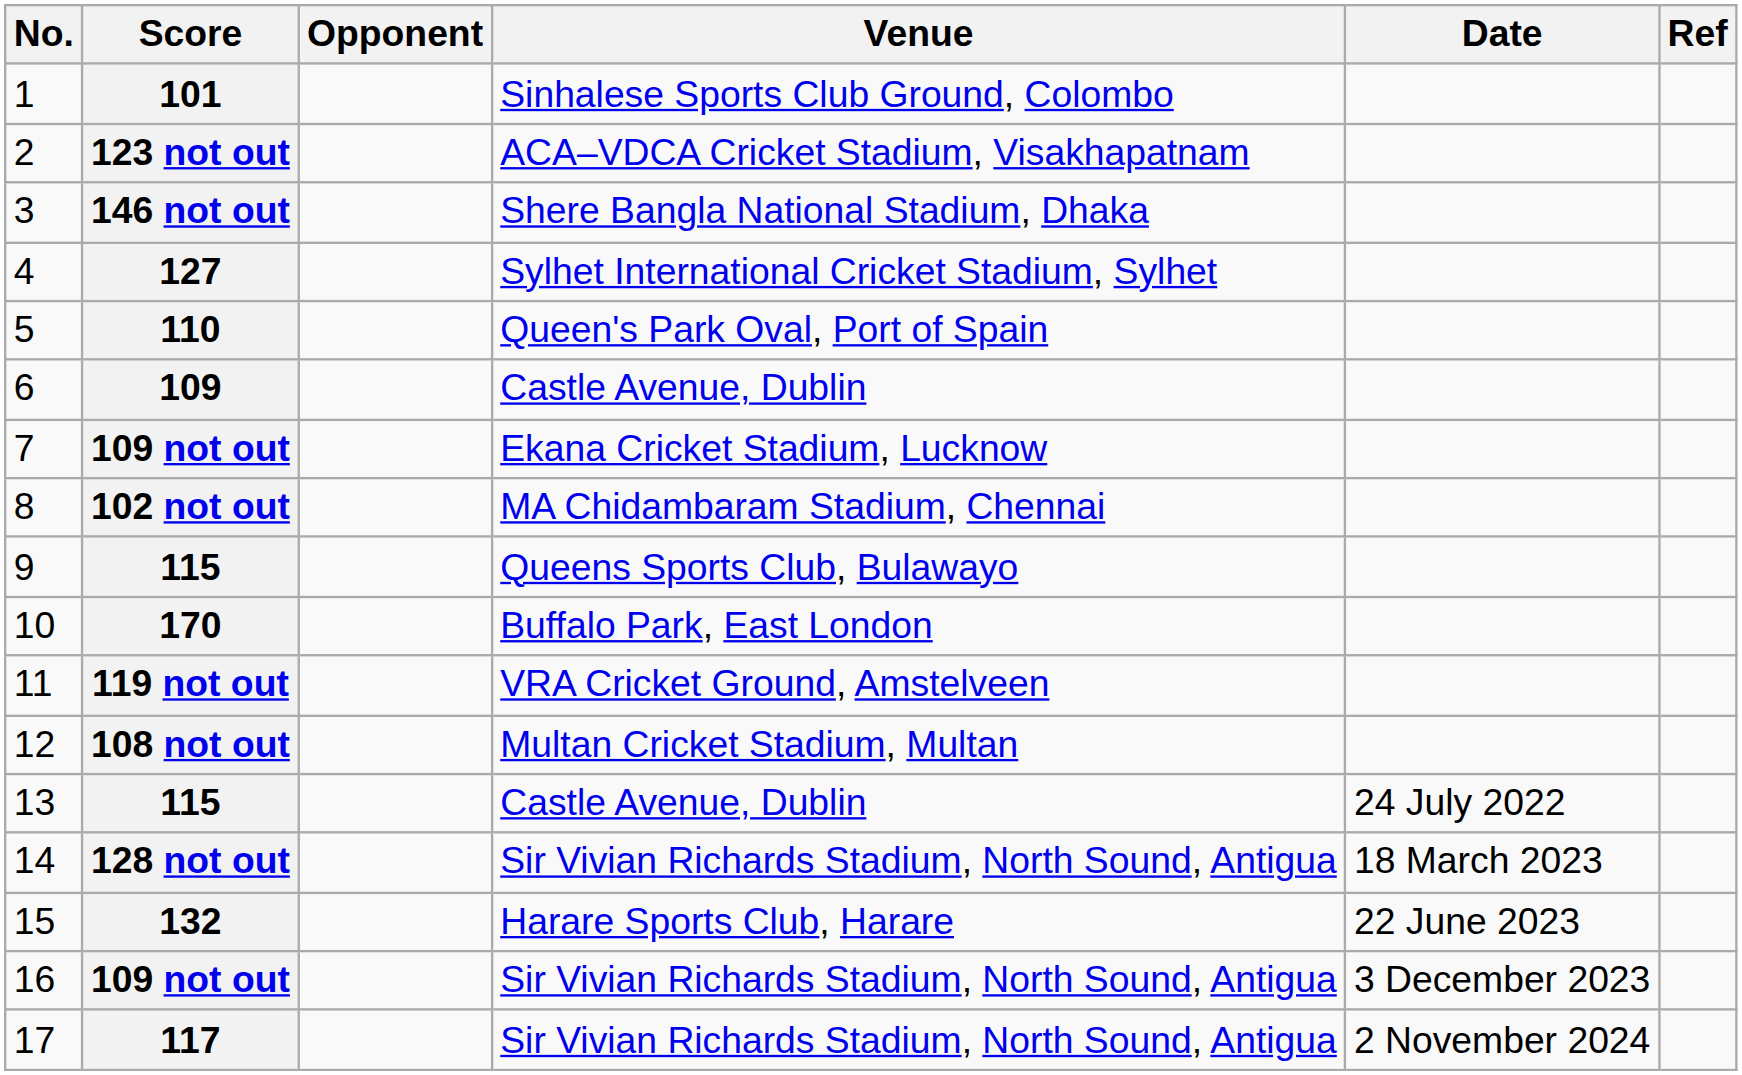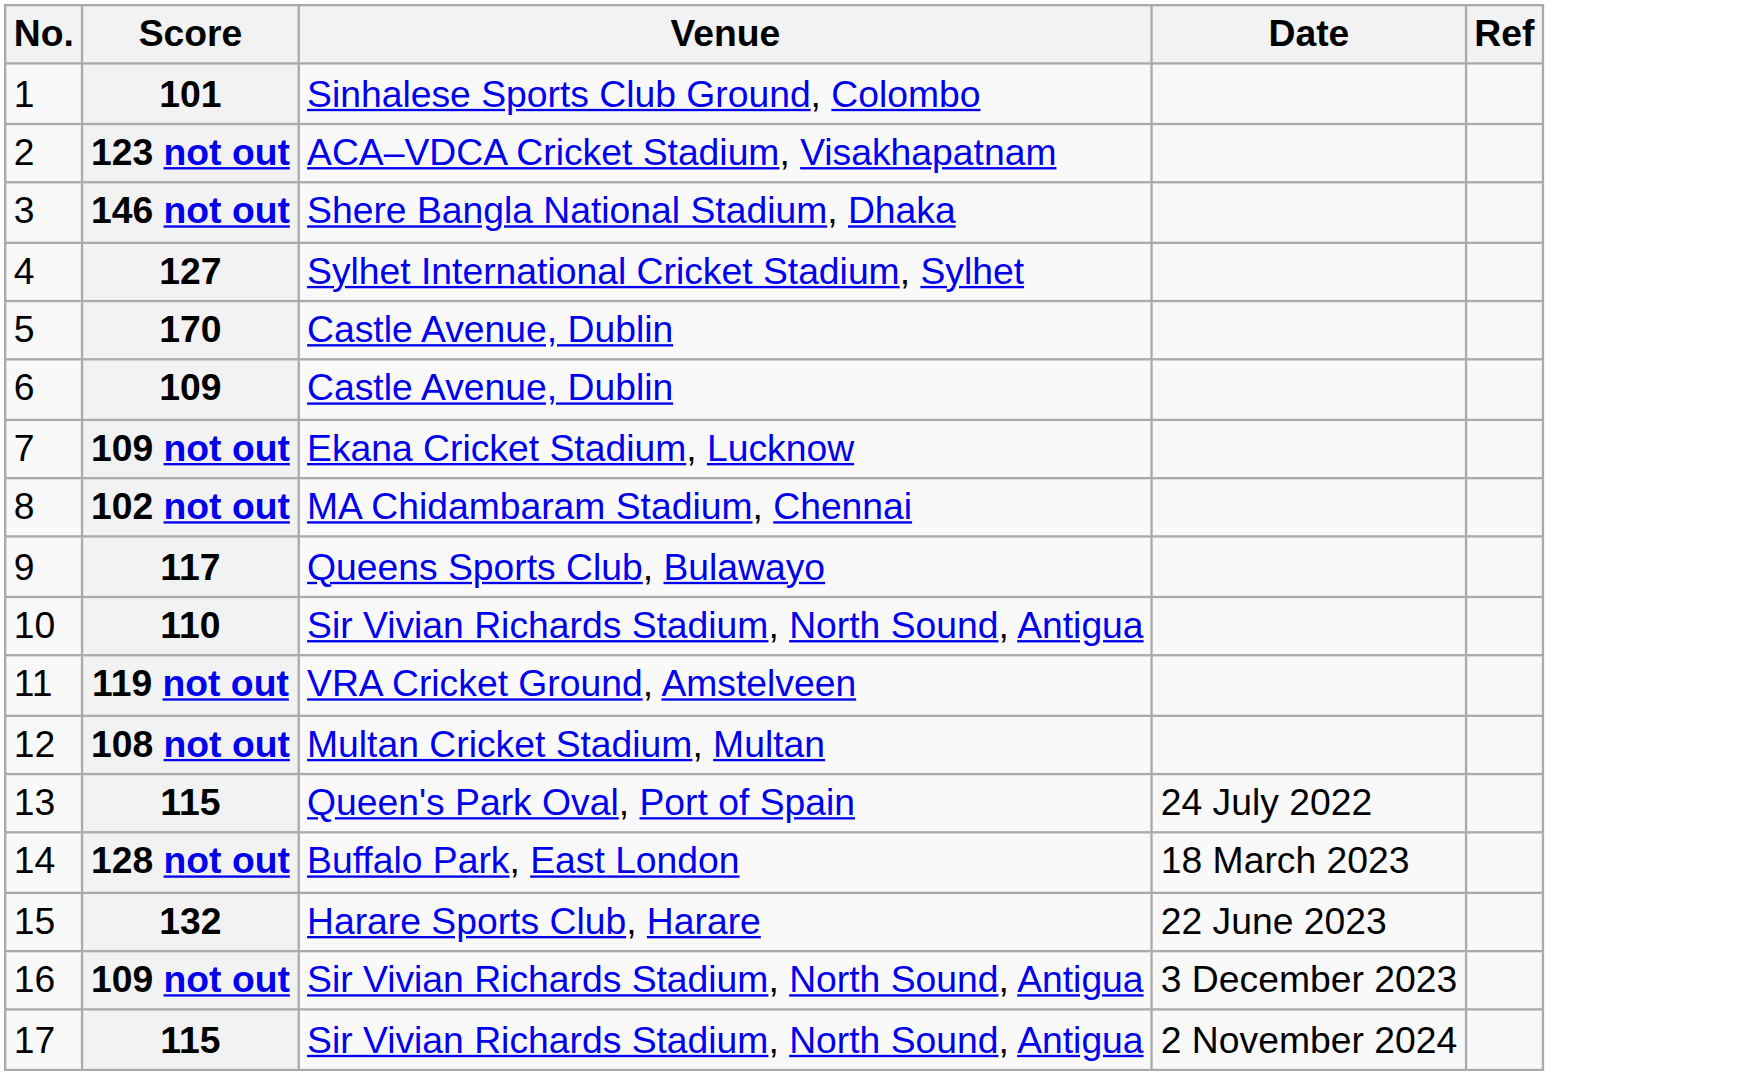 <table class="wikitable plainrowheaders sortable">
 <tr>
 <th>No.</th>
 <th>Score</th>
-<th>Opponent</th>
 <th>Venue</th>
 <th>Date</th>
 <th>Ref</th>
 </tr>
 <tr>
 <td>1</td>
 <th scope="row">101</th>
-<td></td>
 <td><a href='#'>Sinhalese Sports Club Ground</a>, <a href='#'>Colombo</a></td>
 <td></td>
 <td></td>
 </tr>
 <tr>
 <td>2</td>
 <th scope="row">123 <a href='#'>not out</a></th>
-<td></td>
 <td><a href='#'>ACA–VDCA Cricket Stadium</a>, <a href='#'>Visakhapatnam</a></td>
 <td></td>
 <td></td>
 </tr>
 <tr>
 <td>3</td>
 <th scope="row">146 <a href='#'>not out</a></th>
-<td></td>
 <td><a href='#'>Shere Bangla National Stadium</a>, <a href='#'>Dhaka</a></td>
 <td></td>
 <td></td>
 </tr>
 <tr>
 <td>4</td>
 <th scope="row">127</th>
-<td></td>
 <td><a href='#'>Sylhet International Cricket Stadium</a>, <a href='#'>Sylhet</a></td>
 <td></td>
 <td></td>
 </tr>
 <tr>
 <td>5</td>
-<th scope="row">110</th>
-<td></td>
-<td><a href='#'>Queen's Park Oval</a>, <a href='#'>Port of Spain</a></td>
+<th scope="row">170</th>
+<td><a href='#'>Castle Avenue, Dublin</a></td>
 <td></td>
 <td></td>
 </tr>
 <tr>
 <td>6</td>
 <th scope="row">109</th>
-<td></td>
 <td><a href='#'>Castle Avenue, Dublin</a></td>
 <td></td>
 <td></td>
 </tr>
 <tr>
 <td>7</td>
 <th scope="row">109 <a href='#'>not out</a></th>
-<td></td>
 <td><a href='#'>Ekana Cricket Stadium</a>, <a href='#'>Lucknow</a></td>
 <td></td>
 <td></td>
 </tr>
 <tr>
 <td>8</td>
 <th scope="row">102 <a href='#'>not out</a></th>
-<td></td>
 <td><a href='#'>MA Chidambaram Stadium</a>, <a href='#'>Chennai</a></td>
 <td></td>
 <td></td>
 </tr>
 <tr>
 <td>9</td>
-<th scope="row">115</th>
-<td></td>
+<th scope="row">117</th>
 <td><a href='#'>Queens Sports Club</a>, <a href='#'>Bulawayo</a></td>
 <td></td>
 <td></td>
 </tr>
 <tr>
 <td>10</td>
-<th scope="row">170</th>
-<td></td>
-<td><a href='#'>Buffalo Park</a>, <a href='#'>East London</a></td>
+<th scope="row">110</th>
+<td><a href='#'>Sir Vivian Richards Stadium</a>, <a href='#'>North Sound</a>, <a href='#'>Antigua</a></td>
 <td></td>
 <td></td>
 </tr>
 <tr>
 <td>11</td>
 <th scope="row">119 <a href='#'>not out</a></th>
-<td></td>
 <td><a href='#'>VRA Cricket Ground</a>, <a href='#'>Amstelveen</a></td>
 <td></td>
 <td></td>
 </tr>
 <tr>
 <td>12</td>
 <th scope="row">108 <a href='#'>not out</a></th>
-<td></td>
 <td><a href='#'>Multan Cricket Stadium</a>, <a href='#'>Multan</a></td>
 <td></td>
 <td></td>
 </tr>
 <tr>
 <td>13</td>
 <th scope="row">115</th>
-<td></td>
-<td><a href='#'>Castle Avenue, Dublin</a></td>
+<td><a href='#'>Queen's Park Oval</a>, <a href='#'>Port of Spain</a></td>
 <td>24 July 2022</td>
 <td></td>
 </tr>
 <tr>
 <td>14</td>
 <th scope="row">128 <a href='#'>not out</a></th>
-<td></td>
-<td><a href='#'>Sir Vivian Richards Stadium</a>, <a href='#'>North Sound</a>, <a href='#'>Antigua</a></td>
+<td><a href='#'>Buffalo Park</a>, <a href='#'>East London</a></td>
 <td>18 March 2023</td>
 <td></td>
 </tr>
 <tr>
 <td>15</td>
 <th scope="row">132</th>
-<td></td>
 <td><a href='#'>Harare Sports Club</a>, <a href='#'>Harare</a></td>
 <td>22 June 2023</td>
 <td></td>
 </tr>
 <tr>
 <td>16</td>
 <th scope="row">109 <a href='#'>not out</a></th>
-<td></td>
 <td><a href='#'>Sir Vivian Richards Stadium</a>, <a href='#'>North Sound</a>, <a href='#'>Antigua</a></td>
 <td>3 December 2023</td>
 <td></td>
 </tr>
 <tr>
 <td>17</td>
-<th scope="row">117</th>
-<td></td>
+<th scope="row">115</th>
 <td><a href='#'>Sir Vivian Richards Stadium</a>, <a href='#'>North Sound</a>, <a href='#'>Antigua</a></td>
 <td>2 November 2024</td>
 <td></td>
 </tr>
 </table>
